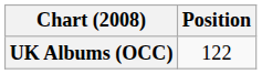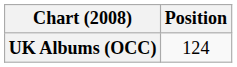 <table class="wikitable plainrowheaders" style="text-align:center">
 <tr>
 <th scope="col">Chart (2008)</th>
 <th scope="col">Position</th>
 </tr>
 <tr>
 <th scope="row">UK Albums (OCC)</th>
-<td>122</td>
+<td>124</td>
 </tr>
 </table>
